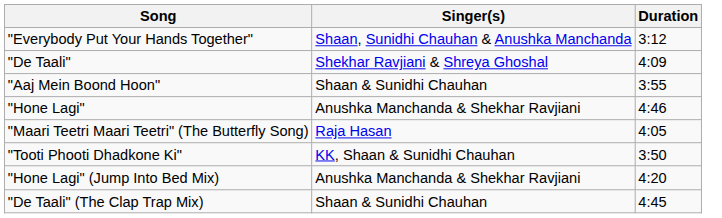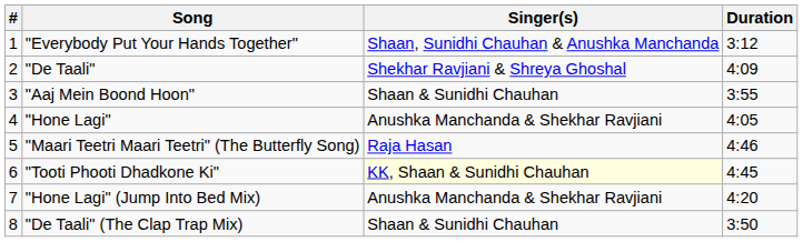 <table class="wikitable" style="font-size:95%;">
 <tr>
+<th>#</th>
 <th>Song</th>
 <th>Singer(s)</th>
 <th>Duration</th>
 </tr>
 <tr>
+<td>1</td>
 <td>"Everybody Put Your Hands Together"</td>
 <td><a href='#'>Shaan</a>, <a href='#'>Sunidhi Chauhan</a> & <a href='#'>Anushka Manchanda</a></td>
 <td>3:12</td>
 </tr>
 <tr>
+<td>2</td>
 <td>"De Taali"</td>
 <td><a href='#'>Shekhar Ravjiani</a> & <a href='#'>Shreya Ghoshal</a></td>
 <td>4:09</td>
 </tr>
 <tr>
+<td>3</td>
 <td>"Aaj Mein Boond Hoon"</td>
 <td>Shaan & Sunidhi Chauhan</td>
 <td>3:55</td>
 </tr>
 <tr>
+<td>4</td>
 <td>"Hone Lagi"</td>
 <td>Anushka Manchanda & Shekhar Ravjiani</td>
+<td>4:05</td>
+</tr>
+<tr>
+<td>5</td>
+<td>"Maari Teetri Maari Teetri" (The Butterfly Song)</td>
+<td><a href='#'>Raja Hasan</a></td>
 <td>4:46</td>
 </tr>
 <tr>
-<td>"Maari Teetri Maari Teetri" (The Butterfly Song)</td>
-<td><a href='#'>Raja Hasan</a></td>
-<td>4:05</td>
+<td>6</td>
+<td>"Tooti Phooti Dhadkone Ki"</td>
+<td style="background: lightyellow;"><a href='#'>KK</a>, Shaan & Sunidhi Chauhan</td>
+<td>4:45</td>
 </tr>
 <tr>
-<td>"Tooti Phooti Dhadkone Ki"</td>
-<td><a href='#'>KK</a>, Shaan & Sunidhi Chauhan</td>
-<td>3:50</td>
-</tr>
-<tr>
+<td>7</td>
 <td>"Hone Lagi" (Jump Into Bed Mix)</td>
 <td>Anushka Manchanda & Shekhar Ravjiani</td>
 <td>4:20</td>
 </tr>
 <tr>
+<td>8</td>
 <td>"De Taali" (The Clap Trap Mix)</td>
 <td>Shaan & Sunidhi Chauhan</td>
-<td>4:45</td>
+<td>3:50</td>
 </tr>
 </table>
